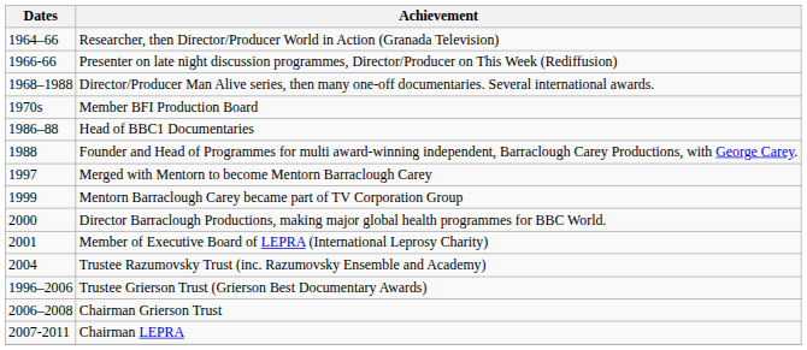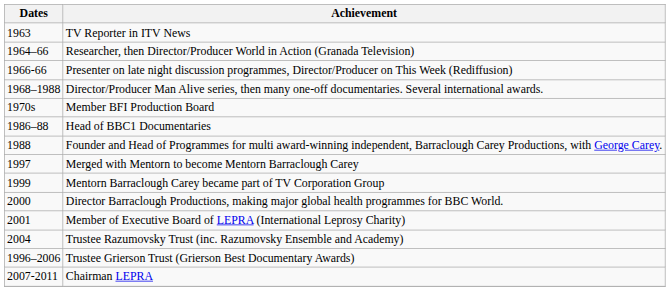 <table class="wikitable">
 <tr>
 <th>Dates</th>
 <th>Achievement</th>
+</tr>
+<tr>
+<td>1963</td>
+<td>TV Reporter in ITV News</td>
 </tr>
 <tr>
 <td>1964–66</td>
 <td>Researcher, then Director/Producer World in Action (Granada Television)</td>
 </tr>
 <tr>
 <td>1966-66</td>
 <td>Presenter on late night discussion programmes, Director/Producer on This Week (Rediffusion)</td>
 </tr>
 <tr>
 <td>1968–1988</td>
 <td>Director/Producer Man Alive series, then many one-off documentaries. Several international awards.</td>
 </tr>
 <tr>
 <td>1970s</td>
 <td>Member BFI Production Board</td>
 </tr>
 <tr>
 <td>1986–88</td>
 <td>Head of BBC1 Documentaries</td>
 </tr>
 <tr>
 <td>1988</td>
 <td>Founder and Head of Programmes for multi award-winning independent, Barraclough Carey Productions, with <a href='#'>George Carey</a>.</td>
 </tr>
 <tr>
 <td>1997</td>
 <td>Merged with Mentorn to become Mentorn Barraclough Carey</td>
 </tr>
 <tr>
 <td>1999</td>
 <td>Mentorn Barraclough Carey became part of TV Corporation Group</td>
 </tr>
 <tr>
 <td>2000</td>
 <td>Director Barraclough Productions, making major global health programmes for BBC World.</td>
 </tr>
 <tr>
 <td>2001</td>
 <td>Member of Executive Board of <a href='#'>LEPRA</a> (International Leprosy Charity)</td>
 </tr>
 <tr>
 <td>2004</td>
 <td>Trustee Razumovsky Trust (inc. Razumovsky Ensemble and Academy)</td>
 </tr>
 <tr>
 <td>1996–2006</td>
 <td>Trustee Grierson Trust (Grierson Best Documentary Awards)</td>
 </tr>
 <tr>
-<td>2006–2008</td>
-<td>Chairman Grierson Trust</td>
-</tr>
-<tr>
 <td>2007-2011</td>
 <td>Chairman <a href='#'>LEPRA</a></td>
 </tr>
 <tr>
 </tr>
 </table>
